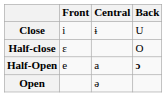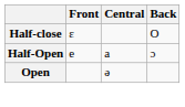 <table class="wikitable">
 <tr>
 <th></th>
 <th>Front</th>
 <th>Central</th>
 <th>Back</th>
-</tr>
-<tr>
-<th>Close</th>
-<td>i</td>
-<td>ɨ</td>
-<td>U</td>
 </tr>
 <tr>
 <th>Half-close</th>
 <td>ɛ</td>
 <td></td>
 <td>O</td>
 </tr>
 <tr>
 <th>Half-Open</th>
 <td>e</td>
 <td>a</td>
-<td><strong>ɔ</strong></td>
+<td>ɔ</td>
 </tr>
 <tr>
 <th>Open</th>
 <td></td>
 <td>ə</td>
 <td></td>
 </tr>
 </table>
